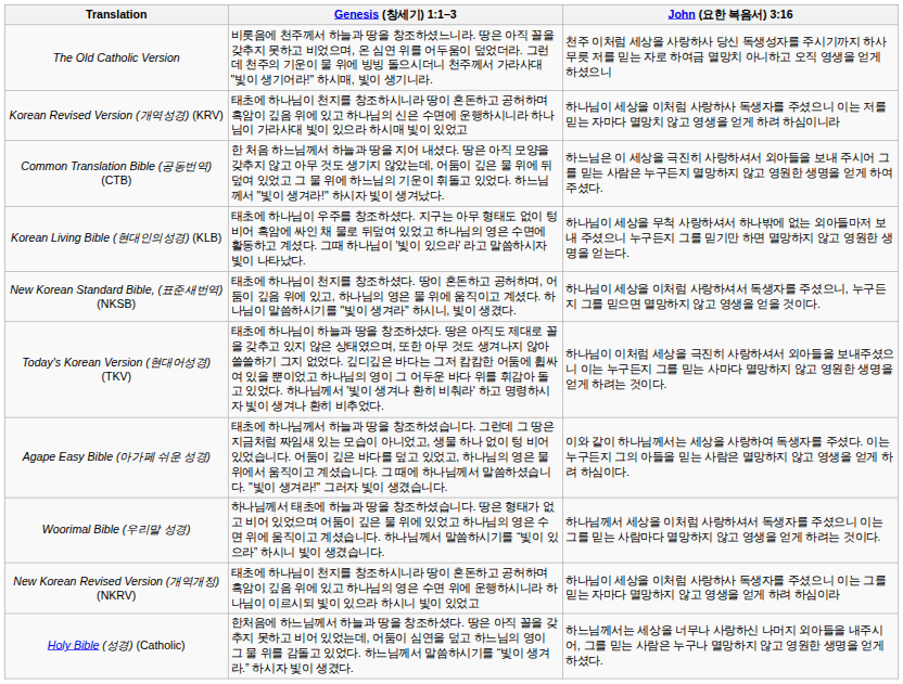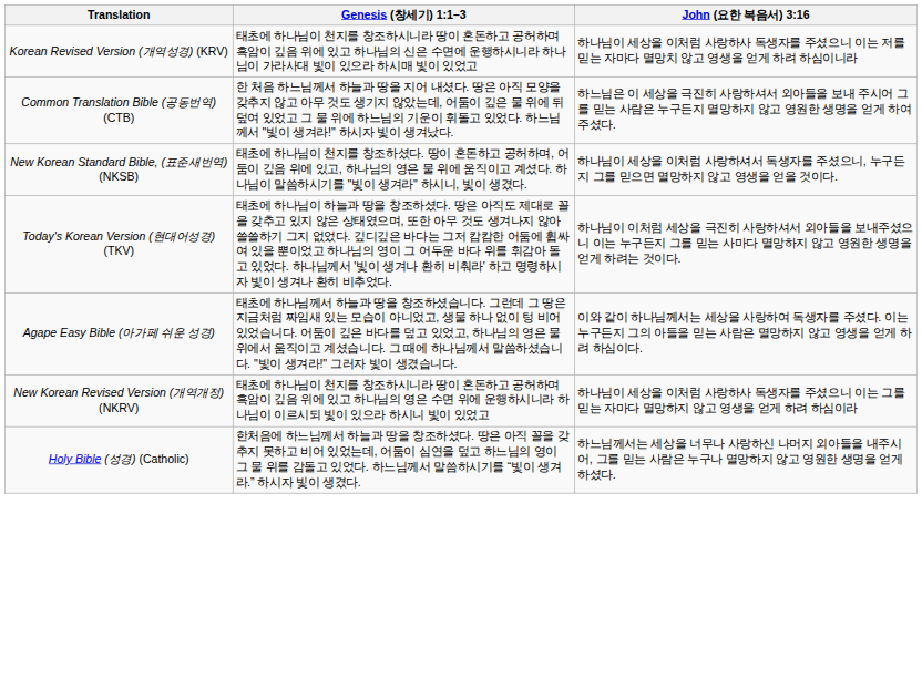 <table class="wikitable">
 <tr>
 <th align="center" width="25%">Translation</th>
 <th width="37.5%"><a href='#'>Genesis</a> (창세기) 1:1–3</th>
 <th width="37.5%"><a href='#'>John</a> (요한 복음서) 3:16</th>
-</tr>
-<tr>
-<td align="center"><em>The Old Catholic Version</em></td>
-<td>비롯음에 천주께서 하늘과 땅을 창조하셨느니라. 땅은 아직 꼴을 갖추지 못하고 비었으며, 온 심연 위를 어두움이 덮었더라. 그런데 천주의 기운이 물 위에 빙빙 돌으시더니 천주께서 가라사대 "빛이 생기어라!" 하시매, 빛이 생기니라.</td>
-<td>천주 이처럼 세상을 사랑하사 당신 독생성자를 주시기까지 하사 무릇 저를 믿는 자로 하여금 멸망치 아니하고 오직 영생을 얻게 하셨으니</td>
 </tr>
 <tr>
 <td align="center"><em>Korean Revised Version (개역성경)</em> (KRV)</td>
 <td>태초에 하나님이 천지를 창조하시니라 땅이 혼돈하고 공허하며 흑암이 깊음 위에 있고 하나님의 신은 수면에 운행하시니라 하나님이 가라사대 빛이 있으라 하시매 빛이 있었고</td>
 <td>하나님이 세상을 이처럼 사랑하사 독생자를 주셨으니 이는 저를 믿는 자마다 멸망치 않고 영생을 얻게 하려 하심이니라</td>
 </tr>
 <tr>
 <td align="center"><em>Common Translation Bible (공동번역)</em> (CTB)</td>
 <td>한 처음 하느님께서 하늘과 땅을 지어 내셨다. 땅은 아직 모양을 갖추지 않고 아무 것도 생기지 않았는데, 어둠이 깊은 물 위에 뒤덮여 있었고 그 물 위에 하느님의 기운이 휘돌고 있었다. 하느님께서 "빛이 생겨라!" 하시자 빛이 생겨났다.</td>
 <td>하느님은 이 세상을 극진히 사랑하셔서 외아들을 보내 주시어 그를 믿는 사람은 누구든지 멸망하지 않고 영원한 생명을 얻게 하여 주셨다.</td>
-</tr>
-<tr>
-<td align="center"><em>Korean Living Bible (현대인의성경)</em> (KLB)</td>
-<td>태초에 하나님이 우주를 창조하셨다. 지구는 아무 형태도 없이 텅 비어 흑암에 싸인 채 물로 뒤덮여 있었고 하나님의 영은 수면에 활동하고 계셨다. 그때 하나님이 '빛이 있으라' 라고 말씀하시자 빛이 나타났다.</td>
-<td>하나님이 세상을 무척 사랑하셔서 하나밖에 없는 외아들마저 보내 주셨으니 누구든지 그를 믿기만 하면 멸망하지 않고 영원한 생명을 얻는다.</td>
 </tr>
 <tr>
 <td align="center"><em>New Korean Standard Bible, (표준새번역)</em> (NKSB)</td>
 <td>태초에 하나님이 천지를 창조하셨다. 땅이 혼돈하고 공허하며, 어둠이 깊음 위에 있고, 하나님의 영은 물 위에 움직이고 계셨다. 하나님이 말씀하시기를 "빛이 생겨라" 하시니, 빛이 생겼다.</td>
 <td>하나님이 세상을 이처럼 사랑하셔서 독생자를 주셨으니, 누구든지 그를 믿으면 멸망하지 않고 영생을 얻을 것이다.</td>
 </tr>
 <tr>
 <td align="center"><em>Today's Korean Version (현대어성경)</em> (TKV)</td>
 <td>태초에 하나님이 하늘과 땅을 창조하셨다. 땅은 아직도 제대로 꼴을 갖추고 있지 않은 상태였으며, 또한 아무 것도 생겨나지 않아 쓸쓸하기 그지 없었다. 깊디깊은 바다는 그저 캄캄한 어둠에 휩싸여 있을 뿐이었고 하나님의 영이 그 어두운 바다 위를 휘감아 돌고 있었다. 하나님께서 '빛이 생겨나 환히 비춰라' 하고 명령하시자 빛이 생겨나 환히 비추었다.</td>
 <td>하나님이 이처럼 세상을 극진히 사랑하셔서 외아들을 보내주셨으니 이는 누구든지 그를 믿는 사마다 멸망하지 않고 영원한 생명을 얻게 하려는 것이다.</td>
 </tr>
 <tr>
 <td align="center"><em>Agape Easy Bible (아가페 쉬운 성경)</em></td>
 <td>태초에 하나님께서 하늘과 땅을 창조하셨습니다. 그런데 그 땅은 지금처럼 짜임새 있는 모습이 아니었고, 생물 하나 없이 텅 비어 있었습니다. 어둠이 깊은 바다를 덮고 있었고, 하나님의 영은 물 위에서 움직이고 계셨습니다. 그 때에 하나님께서 말씀하셨습니다. "빛이 생겨라!" 그러자 빛이 생겼습니다.</td>
 <td>이와 같이 하나님께서는 세상을 사랑하여 독생자를 주셨다. 이는 누구든지 그의 아들을 믿는 사람은 멸망하지 않고 영생을 얻게 하려 하심이다.</td>
 </tr>
 <tr>
-<td align="center"><em>Woorimal Bible (우리말 성경)</em></td>
-<td>하나님께서 태초에 하늘과 땅을 창조하셨습니다. 땅은 형태가 없고 비어 있었으며 어둠이 깊은 물 위에 있었고 하나님의 영은 수면 위에 움직이고 계셨습니다. 하나님께서 말씀하시기를 “빛이 있으라” 하시니 빛이 생겼습니다.</td>
-<td>하나님께서 세상을 이처럼 사랑하셔서 독생자를 주셨으니 이는 그를 믿는 사람마다 멸망하지 않고 영생을 얻게 하려는 것이다.</td>
-</tr>
-<tr>
 <td align="center"><em>New Korean Revised Version (개역개정)</em> (NKRV)</td>
 <td>태초에 하나님이 천지를 창조하시니라 땅이 혼돈하고 공허하며 흑암이 깊음 위에 있고 하나님의 영은 수면 위에 운행하시니라 하나님이 이르시되 빛이 있으라 하시니 빛이 있었고</td>
 <td>하나님이 세상을 이처럼 사랑하사 독생자를 주셨으니 이는 그를 믿는 자마다 멸망하지 않고 영생을 얻게 하려 하심이라</td>
 </tr>
 <tr>
 <td align="center"><em><a href='#'>Holy Bible</a> (성경)</em> (Catholic)</td>
 <td>한처음에 하느님께서 하늘과 땅을 창조하셨다. 땅은 아직 꼴을 갖추지 못하고 비어 있었는데, 어둠이 심연을 덮고 하느님의 영이 그 물 위를 감돌고 있었다.  하느님께서 말씀하시기를 “빛이 생겨라.” 하시자 빛이 생겼다.</td>
 <td>하느님께서는 세상을 너무나 사랑하신 나머지 외아들을 내주시어, 그를 믿는 사람은 누구나 멸망하지 않고 영원한 생명을 얻게 하셨다.</td>
 </tr>
 </table>
